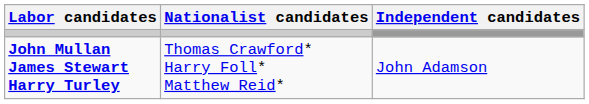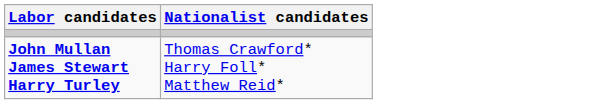 <table class="wikitable">
 <tr>
 <th><a href='#'>Labor</a> candidates</th>
 <th><a href='#'>Nationalist</a> candidates</th>
-<th><a href='#'>Independent</a> candidates</th>
 </tr>
 <tr bgcolor="#cccccc">
 <td></td>
 <td></td>
-<td bgcolor="#999999"></td>
 </tr>
 <tr>
 <td><strong><a href='#'>John Mullan</a></strong><br><strong><a href='#'>James Stewart</a></strong><br><strong><a href='#'>Harry Turley</a></strong></td>
 <td><a href='#'>Thomas Crawford</a>*<br><a href='#'>Harry Foll</a>*<br><a href='#'>Matthew Reid</a>*</td>
-<td><a href='#'>John Adamson</a></td>
 </tr>
 </table>
